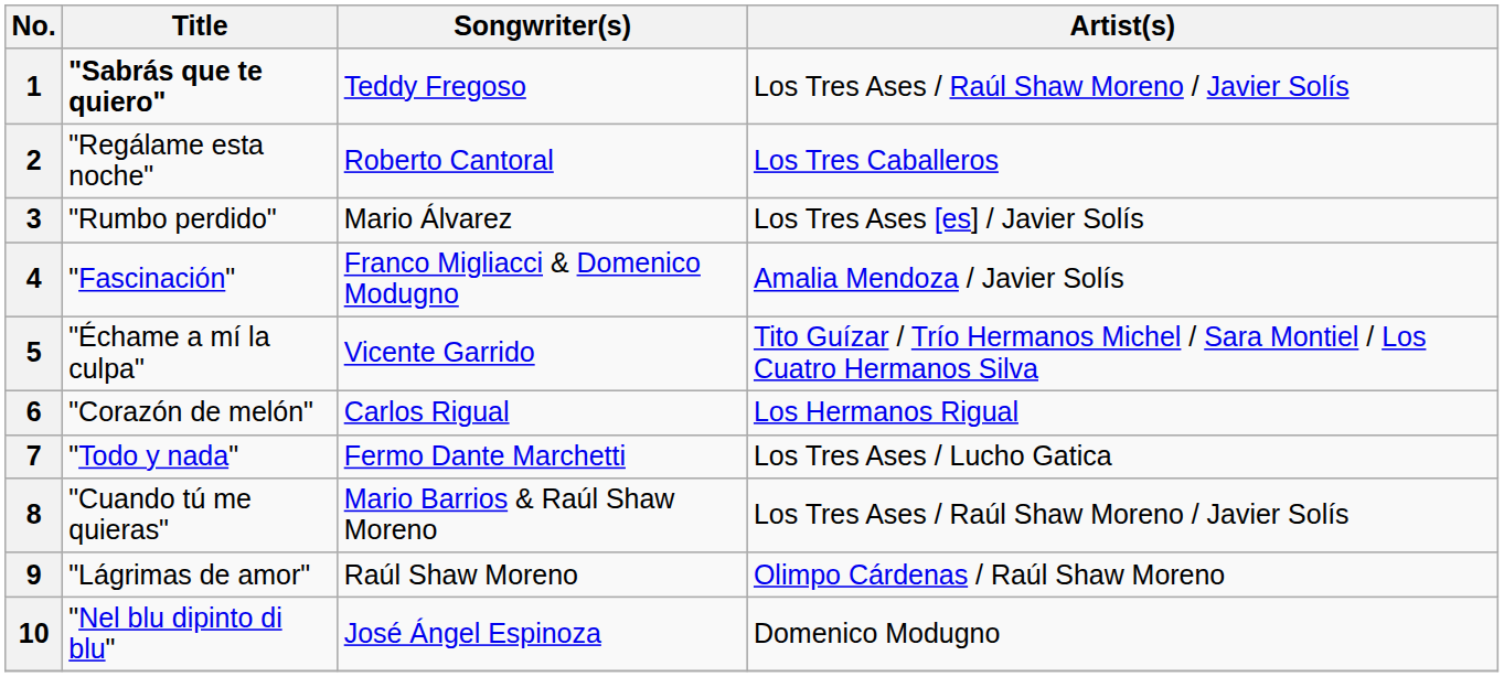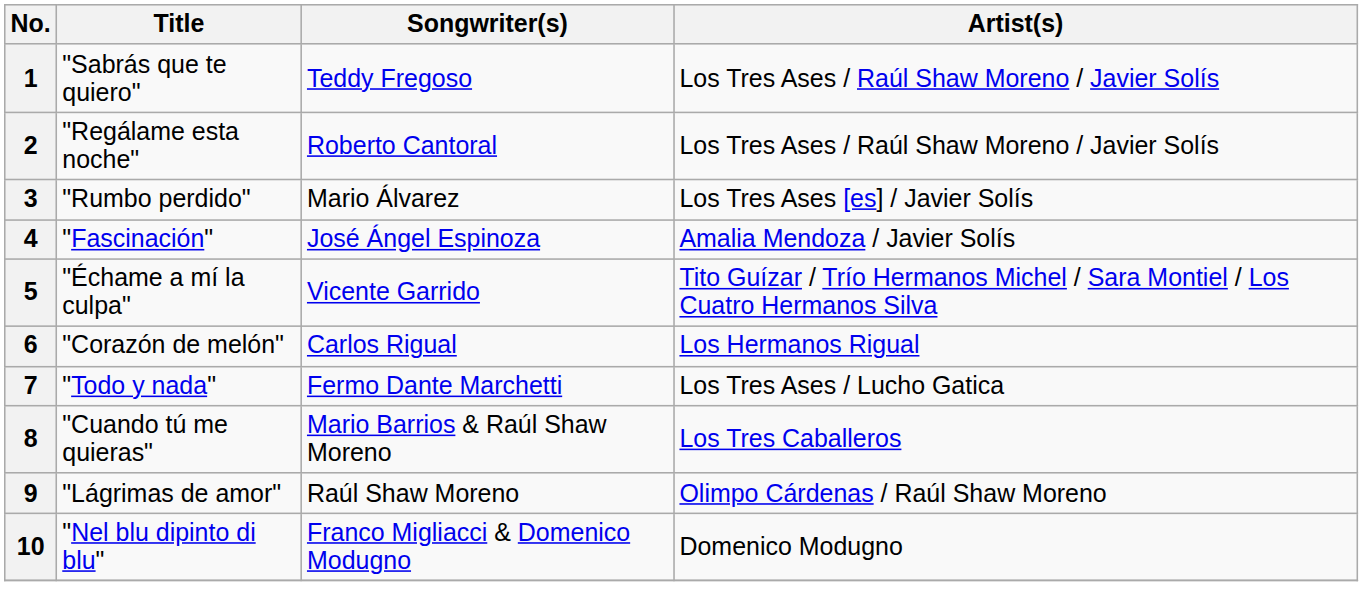 <table class="wikitable sortable" style="text-align: left">
 <tr>
 <th scope="col">No.</th>
 <th scope="col">Title</th>
 <th scope="col">Songwriter(s)</th>
 <th scope="col">Artist(s)</th>
 </tr>
 <tr>
 <th scope="row">1</th>
-<td><strong>"Sabrás que te quiero"</strong></td>
+<td>"Sabrás que te quiero"</td>
 <td><a href='#'>Teddy Fregoso</a></td>
 <td>Los Tres Ases / <a href='#'>Raúl Shaw Moreno</a> / <a href='#'>Javier Solís</a></td>
 </tr>
 <tr>
 <th scope="row">2</th>
 <td>"Regálame esta noche"</td>
 <td><a href='#'>Roberto Cantoral</a></td>
-<td><a href='#'>Los Tres Caballeros</a></td>
+<td>Los Tres Ases / Raúl Shaw Moreno / Javier Solís</td>
 </tr>
 <tr>
 <th scope="row">3</th>
 <td>"Rumbo perdido"</td>
 <td>Mario Álvarez</td>
 <td>Los Tres Ases <a href='#'>[es</a>] / Javier Solís</td>
 </tr>
 <tr>
 <th scope="row">4</th>
 <td>"<a href='#'>Fascinación</a>"</td>
-<td><a href='#'>Franco Migliacci</a> & <a href='#'>Domenico Modugno</a></td>
+<td><a href='#'>José Ángel Espinoza</a></td>
 <td><a href='#'>Amalia Mendoza</a> / Javier Solís</td>
 </tr>
 <tr>
 <th scope="row">5</th>
 <td>"Échame a mí la culpa"</td>
 <td><a href='#'>Vicente Garrido</a></td>
 <td><a href='#'>Tito Guízar</a> / <a href='#'>Trío Hermanos Michel</a> / <a href='#'>Sara Montiel</a> / <a href='#'>Los Cuatro Hermanos Silva</a></td>
 </tr>
 <tr>
 <th scope="row">6</th>
 <td>"Corazón de melón"</td>
 <td><a href='#'>Carlos Rigual</a></td>
 <td><a href='#'>Los Hermanos Rigual</a></td>
 </tr>
 <tr>
 <th scope="row">7</th>
 <td>"<a href='#'>Todo y nada</a>"</td>
 <td><a href='#'>Fermo Dante Marchetti</a></td>
 <td>Los Tres Ases / Lucho Gatica</td>
 </tr>
 <tr>
 <th scope="row">8</th>
 <td>"Cuando tú me quieras"</td>
 <td><a href='#'>Mario Barrios</a> & Raúl Shaw Moreno</td>
-<td>Los Tres Ases / Raúl Shaw Moreno / Javier Solís</td>
+<td><a href='#'>Los Tres Caballeros</a></td>
 </tr>
 <tr>
 <th scope="row">9</th>
 <td>"Lágrimas de amor"</td>
 <td>Raúl Shaw Moreno</td>
 <td><a href='#'>Olimpo Cárdenas</a> / Raúl Shaw Moreno</td>
 </tr>
 <tr>
 <th scope="row">10</th>
 <td>"<a href='#'>Nel blu dipinto di blu</a>"</td>
-<td><a href='#'>José Ángel Espinoza</a></td>
+<td><a href='#'>Franco Migliacci</a> & <a href='#'>Domenico Modugno</a></td>
 <td>Domenico Modugno</td>
 </tr>
 <tr>
 </tr>
 </table>
